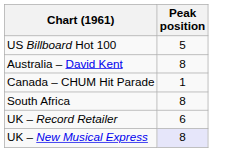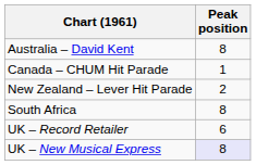 <table class="wikitable sortable">
 <tr>
 <th>Chart (1961)</th>
 <th>Peak<br>position</th>
-</tr>
-<tr>
-<td>US <em>Billboard</em> Hot 100</td>
-<td style="text-align:center;">5</td>
 </tr>
 <tr>
 <td>Australia – <a href='#'>David Kent</a></td>
 <td style="text-align:center;">8</td>
 </tr>
 <tr>
 <td>Canada – CHUM Hit Parade</td>
 <td style="text-align:center;">1</td>
+</tr>
+<tr>
+<td>New Zealand – Lever Hit Parade</td>
+<td style="text-align:center;">2</td>
 </tr>
 <tr>
 <td>South Africa</td>
 <td style="text-align:center;">8</td>
 </tr>
 <tr>
 <td>UK – <em>Record Retailer</em></td>
 <td style="text-align:center;">6</td>
 </tr>
 <tr>
 <td>UK – <em><a href='#'>New Musical Express</a></em></td>
 <td style="background: lavender; text-align:center;">8</td>
 </tr>
 </table>
